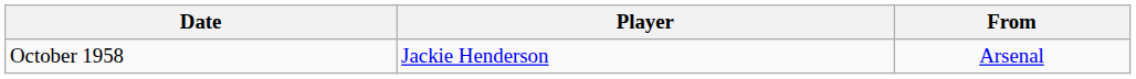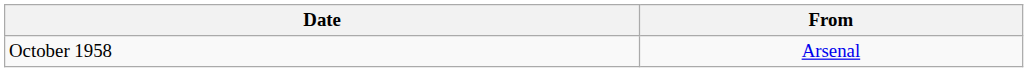 <table class="wikitable" style="text-align:center; font-size:95%;width:65%; text-align:left">
 <tr>
 <th><strong>Date</strong></th>
-<th><strong>Player</strong></th>
 <th><strong>From</strong></th>
 </tr>
 <tr --->
 <td>October 1958</td>
-<td> <a href='#'>Jackie Henderson</a></td>
 <td align="center"><a href='#'>Arsenal</a></td>
 </tr>
 </table>
